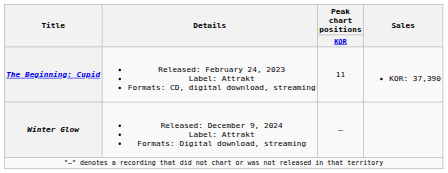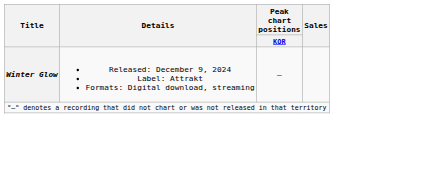 <table class="wikitable plainrowheaders" style="text-align:center">
 <tr>
 <th rowspan="2" scope="col">Title</th>
 <th rowspan="2" scope="col">Details</th>
 <th scope="col">Peak chart<br>positions</th>
 <th rowspan="2" scope="col">Sales</th>
 </tr>
 <tr>
 <th scope="col" style="font-size:90%; width:2.5em"><a href='#'>KOR</a><br></th>
 </tr>
 <tr>
-<th scope="row"><em><a href='#'>The Beginning: Cupid</a></em></th>
-<td><br><ul><li>Released: February 24, 2023</li><li>Label: Attrakt</li><li>Formats: CD, digital download, streaming</li></ul></td>
-<td>11</td>
-<td><br><ul><li>KOR: 37,390</li></ul></td>
-</tr>
-<tr>
 <th scope="row"><em>Winter Glow</em></th>
 <td><br><ul><li>Released: December 9, 2024</li><li>Label: Attrakt</li><li>Formats: Digital download, streaming</li></ul></td>
 <td>—</td>
 <td></td>
 </tr>
 <tr>
 <td colspan="4" style="font-size:85%">"—" denotes a recording that did not chart or was not released in that territory</td>
 </tr>
 </table>
